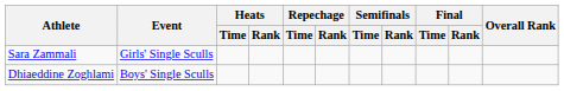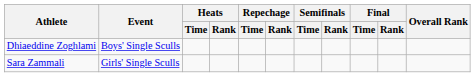 <table class="wikitable" style="font-size:90%">
 <tr>
 <th rowspan="2">Athlete</th>
 <th rowspan="2">Event</th>
 <th colspan="2">Heats</th>
 <th colspan="2">Repechage</th>
 <th colspan="2">Semifinals</th>
 <th colspan="2">Final</th>
 <th rowspan="2">Overall Rank</th>
 </tr>
 <tr>
 <th>Time</th>
 <th>Rank</th>
 <th>Time</th>
 <th>Rank</th>
 <th>Time</th>
 <th>Rank</th>
 <th>Time</th>
 <th>Rank</th>
 </tr>
 <tr>
+<td><a href='#'>Dhiaeddine Zoghlami</a></td>
+<td><a href='#'>Boys' Single Sculls</a></td>
+<td align=center></td>
+<td align=center></td>
+<td align=center></td>
+<td align=center></td>
+<td align=center></td>
+<td align=center></td>
+<td align=center></td>
+<td align=center></td>
+<td align=center></td>
+</tr>
+<tr>
 <td><a href='#'>Sara Zammali</a></td>
 <td><a href='#'>Girls' Single Sculls</a></td>
 <td align=center></td>
 <td align=center></td>
 <td align=center></td>
 <td align=center></td>
 <td align=center></td>
 <td align=center></td>
 <td align=center></td>
 <td align=center></td>
 <td align=center></td>
 </tr>
-<tr>
-<td><a href='#'>Dhiaeddine Zoghlami</a></td>
-<td><a href='#'>Boys' Single Sculls</a></td>
-<td align=center></td>
-<td align=center></td>
-<td align=center></td>
-<td align=center></td>
-<td align=center></td>
-<td align=center></td>
-<td align=center></td>
-<td align=center></td>
-<td align=center></td>
-</tr>
 </table>
